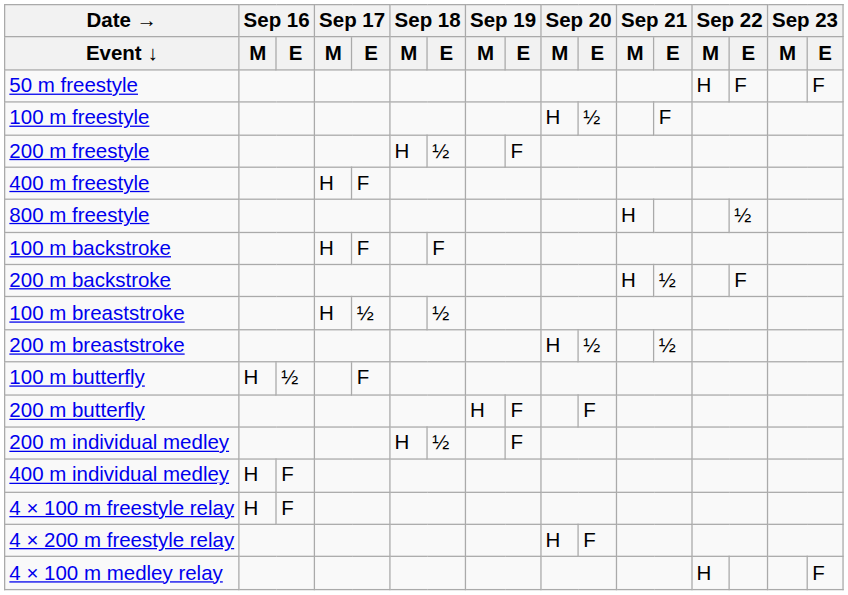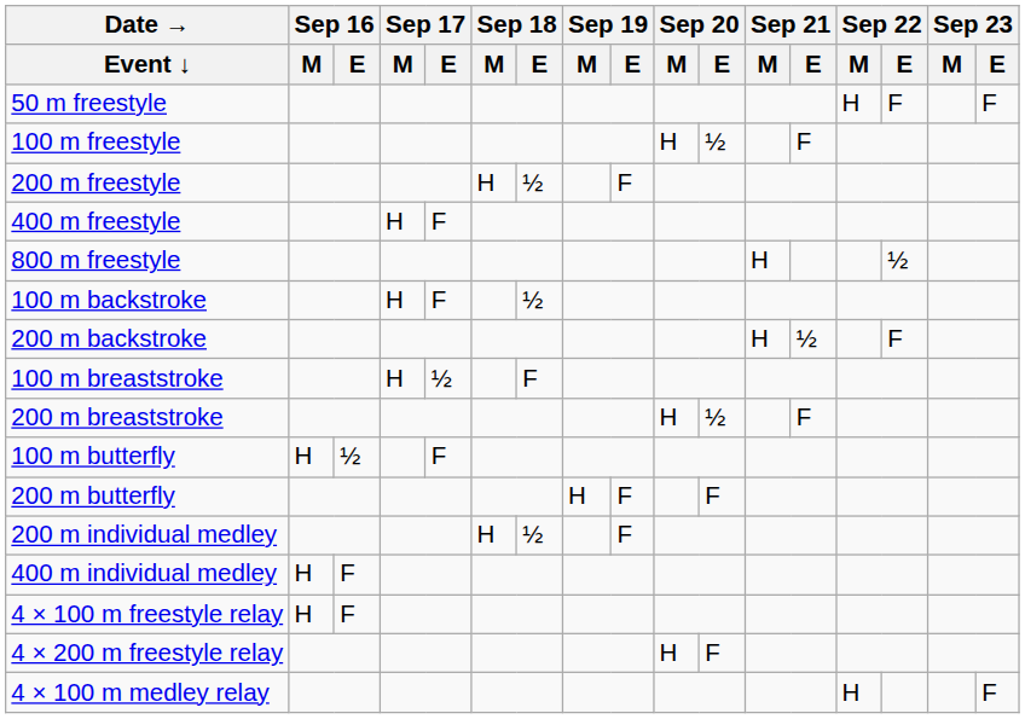 <table class="wikitable olympic-schedule swimming">
 <tr>
 <th>Date →</th>
 <th colspan="2">Sep 16</th>
 <th colspan="2">Sep 17</th>
 <th colspan="2">Sep 18</th>
 <th colspan="2">Sep 19</th>
 <th colspan="2">Sep 20</th>
 <th colspan="2">Sep 21</th>
 <th colspan="2">Sep 22</th>
 <th colspan="2">Sep 23</th>
 </tr>
 <tr>
 <th>Event   ↓</th>
 <th>M</th>
 <th>E</th>
 <th>M</th>
 <th>E</th>
 <th>M</th>
 <th>E</th>
 <th>M</th>
 <th>E</th>
 <th>M</th>
 <th>E</th>
 <th>M</th>
 <th>E</th>
 <th>M</th>
 <th>E</th>
 <th>M</th>
 <th>E</th>
 </tr>
 <tr>
 <td class="event"><a href='#'>50 m freestyle</a></td>
 <td colspan=2></td>
 <td colspan=2></td>
 <td colspan=2></td>
 <td colspan=2></td>
 <td colspan=2></td>
 <td colspan=2></td>
 <td class="heats">H</td>
 <td class="final">F</td>
 <td></td>
 <td class="final">F</td>
 </tr>
 <tr>
 <td class="event"><a href='#'>100 m freestyle</a></td>
 <td colspan=2></td>
 <td colspan=2></td>
 <td colspan=2></td>
 <td colspan=2></td>
 <td class="heats">H</td>
 <td class="semifinals">½</td>
 <td></td>
 <td class="final">F</td>
 <td colspan=2></td>
 <td colspan=2></td>
 </tr>
 <tr>
 <td class="event"><a href='#'>200 m freestyle</a></td>
 <td colspan=2></td>
 <td colspan=2></td>
 <td class="heats">H</td>
 <td class="semifinals">½</td>
 <td></td>
 <td class="final">F</td>
 <td colspan=2></td>
 <td colspan=2></td>
 <td colspan=2></td>
 <td colspan=2></td>
 </tr>
 <tr>
 <td class="event"><a href='#'>400 m freestyle</a></td>
 <td colspan=2></td>
 <td class="heats">H</td>
 <td class="final">F</td>
 <td colspan=2></td>
 <td colspan=2></td>
 <td colspan=2></td>
 <td colspan=2></td>
 <td colspan=2></td>
 <td colspan=2></td>
 </tr>
 <tr>
 <td class="event"><a href='#'>800 m freestyle</a></td>
 <td colspan=2></td>
 <td colspan=2></td>
 <td colspan=2></td>
 <td colspan=2></td>
 <td colspan=2></td>
 <td class="heats">H</td>
 <td></td>
 <td></td>
 <td class="semifinals">½</td>
 <td colspan=2></td>
 </tr>
 <tr>
 <td class="event"><a href='#'>100 m backstroke</a></td>
 <td colspan=2></td>
 <td class="heats">H</td>
 <td class="final">F</td>
 <td></td>
-<td class="final">F</td>
+<td class="semifinals">½</td>
 <td colspan=2></td>
 <td colspan=2></td>
 <td colspan=2></td>
 <td colspan=2></td>
 <td colspan=2></td>
 </tr>
 <tr>
 <td class="event"><a href='#'>200 m backstroke</a></td>
 <td colspan=2></td>
 <td colspan=2></td>
 <td colspan=2></td>
 <td colspan=2></td>
 <td colspan=2></td>
 <td class="heats">H</td>
 <td class="semifinals">½</td>
 <td></td>
 <td class="final">F</td>
 <td colspan=2></td>
 </tr>
 <tr>
 <td class="event"><a href='#'>100 m breaststroke</a></td>
 <td colspan=2></td>
 <td class="heats">H</td>
 <td class="semifinals">½</td>
 <td></td>
-<td class="semifinals">½</td>
+<td class="final">F</td>
 <td colspan=2></td>
 <td colspan=2></td>
 <td colspan=2></td>
 <td colspan=2></td>
 <td colspan=2></td>
 </tr>
 <tr>
 <td class="event"><a href='#'>200 m breaststroke</a></td>
 <td colspan=2></td>
 <td colspan=2></td>
 <td colspan=2></td>
 <td colspan=2></td>
 <td class="heats">H</td>
 <td class="semifinals">½</td>
 <td></td>
-<td class="semifinals">½</td>
+<td class="final">F</td>
 <td colspan=2></td>
 <td colspan=2></td>
 </tr>
 <tr>
 <td class="event"><a href='#'>100 m butterfly</a></td>
 <td class="heats">H</td>
 <td class="semifinals">½</td>
 <td></td>
 <td class="final">F</td>
 <td colspan=2></td>
 <td colspan=2></td>
 <td colspan=2></td>
 <td colspan=2></td>
 <td colspan=2></td>
 <td colspan=2></td>
 </tr>
 <tr>
 <td class="event"><a href='#'>200 m butterfly</a></td>
 <td colspan=2></td>
 <td colspan=2></td>
 <td colspan=2></td>
 <td class="heats">H</td>
 <td class="final">F</td>
 <td></td>
 <td class="final">F</td>
 <td colspan=2></td>
 <td colspan=2></td>
 <td colspan=2></td>
 </tr>
 <tr>
 <td class="event"><a href='#'>200 m individual medley</a></td>
 <td colspan=2></td>
 <td colspan=2></td>
 <td class="heats">H</td>
 <td class="semifinals">½</td>
 <td></td>
 <td class="final">F</td>
 <td colspan=2></td>
 <td colspan=2></td>
 <td colspan=2></td>
 <td colspan=2></td>
 </tr>
 <tr>
 <td class="event"><a href='#'>400 m individual medley</a></td>
 <td class="heats">H</td>
 <td class="final">F</td>
 <td colspan=2></td>
 <td colspan=2></td>
 <td colspan=2></td>
 <td colspan=2></td>
 <td colspan=2></td>
 <td colspan=2></td>
 <td colspan=2></td>
 </tr>
 <tr>
 <td class="event"><a href='#'>4 × 100 m freestyle relay</a></td>
 <td class="heats">H</td>
 <td class="final">F</td>
 <td colspan=2></td>
 <td colspan=2></td>
 <td colspan=2></td>
 <td colspan=2></td>
 <td colspan=2></td>
 <td colspan=2></td>
 <td colspan=2></td>
 </tr>
 <tr>
 <td class="event"><a href='#'>4 × 200 m freestyle relay</a></td>
 <td colspan=2></td>
 <td colspan=2></td>
 <td colspan=2></td>
 <td colspan=2></td>
 <td class="heats">H</td>
 <td class="final">F</td>
 <td colspan=2></td>
 <td colspan=2></td>
 <td colspan=2></td>
 </tr>
 <tr>
 <td class="event"><a href='#'>4 × 100 m medley relay</a></td>
 <td colspan=2></td>
 <td colspan=2></td>
 <td colspan=2></td>
 <td colspan=2></td>
 <td colspan=2></td>
 <td colspan=2></td>
 <td class="heats">H</td>
 <td></td>
 <td></td>
 <td class="final">F</td>
 </tr>
 </table>
